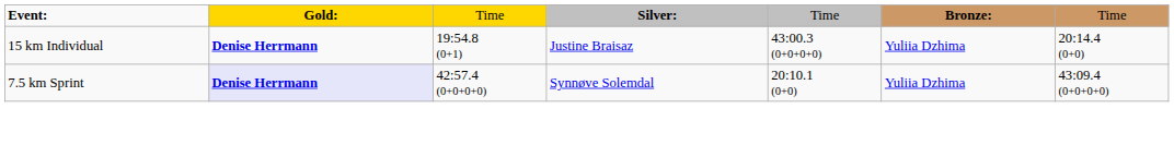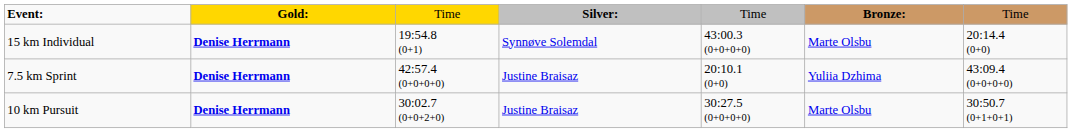 <table class="wikitable" width=85%>
 <tr>
 <td><strong>Event:</strong></td>
 <td style="text-align:center;background-color:gold;"><strong>Gold:</strong></td>
 <td style="text-align:center;background-color:gold;">Time</td>
 <td style="text-align:center;background-color:silver;"><strong>Silver:</strong></td>
 <td style="text-align:center;background-color:silver;">Time</td>
 <td style="text-align:center;background-color:#CC9966;"><strong>Bronze:</strong></td>
 <td style="text-align:center;background-color:#CC9966;">Time</td>
 </tr>
 <tr>
 <td>15 km Individual<br></td>
 <td><strong><a href='#'>Denise Herrmann</a></strong><br><small></small></td>
 <td>19:54.8<br><small>(0+1)</small></td>
-<td><a href='#'>Justine Braisaz</a><br><small></small></td>
+<td><a href='#'>Synnøve Solemdal</a><br><small></small></td>
 <td>43:00.3<br><small> (0+0+0+0)</small></td>
-<td><a href='#'>Yuliia Dzhima</a><br><small></small></td>
+<td><a href='#'>Marte Olsbu</a><br><small></small></td>
 <td>20:14.4<br><small>(0+0)</small></td>
 </tr>
 <tr>
 <td>7.5 km Sprint<br></td>
-<td style="background: lavender;"><strong><a href='#'>Denise Herrmann</a></strong><br><small></small></td>
+<td><strong><a href='#'>Denise Herrmann</a></strong><br><small></small></td>
 <td>42:57.4<br><small> (0+0+0+0)</small></td>
-<td><a href='#'>Synnøve Solemdal</a><br><small></small></td>
+<td><a href='#'>Justine Braisaz</a><br><small></small></td>
 <td>20:10.1<br><small>(0+0)</small></td>
 <td><a href='#'>Yuliia Dzhima</a><br><small></small></td>
 <td>43:09.4<br><small> (0+0+0+0)</small></td>
 </tr>
+<tr>
+<td>10 km Pursuit<br></td>
+<td><strong><a href='#'>Denise Herrmann</a></strong><br><small></small></td>
+<td>30:02.7<br><small>(0+0+2+0)</small></td>
+<td><a href='#'>Justine Braisaz</a><br><small></small></td>
+<td>30:27.5<br><small>(0+0+0+0)</small></td>
+<td><a href='#'>Marte Olsbu</a><br><small></small></td>
+<td>30:50.7<br><small>(0+1+0+1)</small></td>
+</tr>
 </table>
